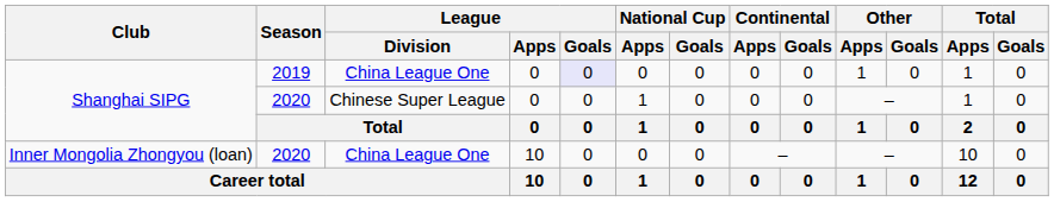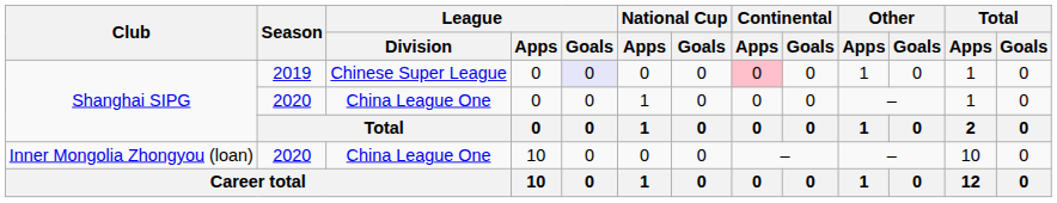 <table class="wikitable" style="text-align: center">
 <tr>
 <th rowspan="2">Club</th>
 <th rowspan="2">Season</th>
 <th colspan="3">League</th>
 <th colspan="2">National Cup</th>
 <th colspan="2">Continental</th>
 <th colspan="2">Other</th>
 <th colspan="2">Total</th>
 </tr>
 <tr>
 <th>Division</th>
 <th>Apps</th>
 <th>Goals</th>
 <th>Apps</th>
 <th>Goals</th>
 <th>Apps</th>
 <th>Goals</th>
 <th>Apps</th>
 <th>Goals</th>
 <th>Apps</th>
 <th>Goals</th>
 </tr>
 <tr>
 <td rowspan=3><a href='#'>Shanghai SIPG</a></td>
 <td><a href='#'>2019</a></td>
-<td><a href='#'>China League One</a></td>
+<td><a href='#'>Chinese Super League</a></td>
 <td>0</td>
 <td style="background: lavender;">0</td>
 <td>0</td>
 <td>0</td>
-<td>0</td>
+<td style="background: pink;">0</td>
 <td>0</td>
 <td>1</td>
 <td>0</td>
 <td>1</td>
 <td>0</td>
 </tr>
 <tr>
 <td><a href='#'>2020</a></td>
-<td>Chinese Super League</td>
+<td><a href='#'>China League One</a></td>
 <td>0</td>
 <td>0</td>
 <td>1</td>
 <td>0</td>
 <td>0</td>
 <td>0</td>
 <td colspan="2">–</td>
 <td>1</td>
 <td>0</td>
 </tr>
 <tr>
 <th colspan=2>Total</th>
 <th>0</th>
 <th>0</th>
 <th>1</th>
 <th>0</th>
 <th>0</th>
 <th>0</th>
 <th>1</th>
 <th>0</th>
 <th>2</th>
 <th>0</th>
 </tr>
 <tr>
 <td><a href='#'>Inner Mongolia Zhongyou</a> (loan)</td>
 <td><a href='#'>2020</a></td>
 <td><a href='#'>China League One</a></td>
 <td>10</td>
 <td>0</td>
 <td>0</td>
 <td>0</td>
 <td colspan="2">–</td>
 <td colspan="2">–</td>
 <td>10</td>
 <td>0</td>
 </tr>
 <tr>
 <th colspan=3>Career total</th>
 <th>10</th>
 <th>0</th>
 <th>1</th>
 <th>0</th>
 <th>0</th>
 <th>0</th>
 <th>1</th>
 <th>0</th>
 <th>12</th>
 <th>0</th>
 </tr>
 </table>
